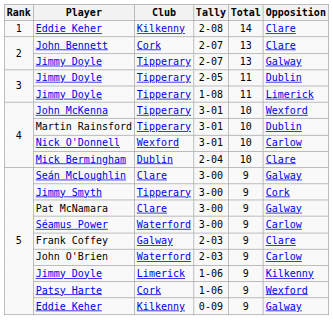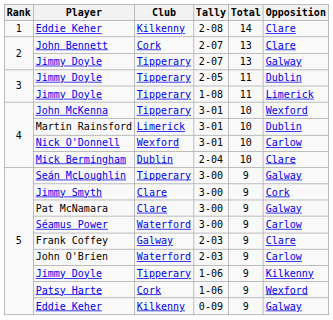 <table class="wikitable">
 <tr>
 <th>Rank</th>
 <th>Player</th>
 <th>Club</th>
 <th>Tally</th>
 <th>Total</th>
 <th>Opposition</th>
 </tr>
 <tr>
 <td rowspan="1" style="text-align:center;">1</td>
 <td><a href='#'>Eddie Keher</a></td>
 <td><a href='#'>Kilkenny</a></td>
 <td align=center>2-08</td>
 <td align=center>14</td>
 <td><a href='#'>Clare</a></td>
 </tr>
 <tr>
 <td rowspan="2" style="text-align:center;">2</td>
 <td><a href='#'>John Bennett</a></td>
 <td><a href='#'>Cork</a></td>
 <td align=center>2-07</td>
 <td align=center>13</td>
 <td><a href='#'>Clare</a></td>
 </tr>
 <tr>
 <td><a href='#'>Jimmy Doyle</a></td>
 <td><a href='#'>Tipperary</a></td>
 <td align=center>2-07</td>
 <td align=center>13</td>
 <td><a href='#'>Galway</a></td>
 </tr>
 <tr>
 <td rowspan="2" style="text-align:center;">3</td>
 <td><a href='#'>Jimmy Doyle</a></td>
 <td><a href='#'>Tipperary</a></td>
 <td align=center>2-05</td>
 <td align=center>11</td>
 <td><a href='#'>Dublin</a></td>
 </tr>
 <tr>
 <td><a href='#'>Jimmy Doyle</a></td>
 <td><a href='#'>Tipperary</a></td>
 <td align=center>1-08</td>
 <td align=center>11</td>
 <td><a href='#'>Limerick</a></td>
 </tr>
 <tr>
 <td rowspan="4" style="text-align:center;">4</td>
 <td><a href='#'>John McKenna</a></td>
 <td><a href='#'>Tipperary</a></td>
 <td align=center>3-01</td>
 <td align=center>10</td>
 <td><a href='#'>Wexford</a></td>
 </tr>
 <tr>
 <td>Martin Rainsford</td>
-<td><a href='#'>Tipperary</a></td>
+<td><a href='#'>Limerick</a></td>
 <td align=center>3-01</td>
 <td align=center>10</td>
 <td><a href='#'>Dublin</a></td>
 </tr>
 <tr>
 <td><a href='#'>Nick O'Donnell</a></td>
 <td><a href='#'>Wexford</a></td>
 <td align=center>3-01</td>
 <td align=center>10</td>
 <td><a href='#'>Carlow</a></td>
 </tr>
 <tr>
 <td><a href='#'>Mick Bermingham</a></td>
 <td><a href='#'>Dublin</a></td>
 <td align=center>2-04</td>
 <td align=center>10</td>
 <td><a href='#'>Clare</a></td>
 </tr>
 <tr>
 <td rowspan="9" style="text-align:center;">5</td>
 <td><a href='#'>Seán McLoughlin</a></td>
-<td><a href='#'>Clare</a></td>
+<td><a href='#'>Tipperary</a></td>
 <td align=center>3-00</td>
 <td align=center>9</td>
 <td><a href='#'>Galway</a></td>
 </tr>
 <tr>
 <td><a href='#'>Jimmy Smyth</a></td>
-<td><a href='#'>Tipperary</a></td>
+<td><a href='#'>Clare</a></td>
 <td align=center>3-00</td>
 <td align=center>9</td>
 <td><a href='#'>Cork</a></td>
 </tr>
 <tr>
 <td>Pat McNamara</td>
 <td><a href='#'>Clare</a></td>
 <td align=center>3-00</td>
 <td align=center>9</td>
 <td><a href='#'>Galway</a></td>
 </tr>
 <tr>
 <td><a href='#'>Séamus Power</a></td>
 <td><a href='#'>Waterford</a></td>
 <td align=center>3-00</td>
 <td align=center>9</td>
 <td><a href='#'>Carlow</a></td>
 </tr>
 <tr>
 <td>Frank Coffey</td>
 <td><a href='#'>Galway</a></td>
 <td align=center>2-03</td>
 <td align=center>9</td>
 <td><a href='#'>Clare</a></td>
 </tr>
 <tr>
 <td>John O'Brien</td>
 <td><a href='#'>Waterford</a></td>
 <td align=center>2-03</td>
 <td align=center>9</td>
 <td><a href='#'>Carlow</a></td>
 </tr>
 <tr>
 <td><a href='#'>Jimmy Doyle</a></td>
-<td><a href='#'>Limerick</a></td>
+<td><a href='#'>Tipperary</a></td>
 <td align=center>1-06</td>
 <td align=center>9</td>
 <td><a href='#'>Kilkenny</a></td>
 </tr>
 <tr>
 <td><a href='#'>Patsy Harte</a></td>
 <td><a href='#'>Cork</a></td>
 <td align=center>1-06</td>
 <td align=center>9</td>
 <td><a href='#'>Wexford</a></td>
 </tr>
 <tr>
 <td><a href='#'>Eddie Keher</a></td>
 <td><a href='#'>Kilkenny</a></td>
 <td align=center>0-09</td>
 <td align=center>9</td>
 <td><a href='#'>Galway</a></td>
 </tr>
 </table>
